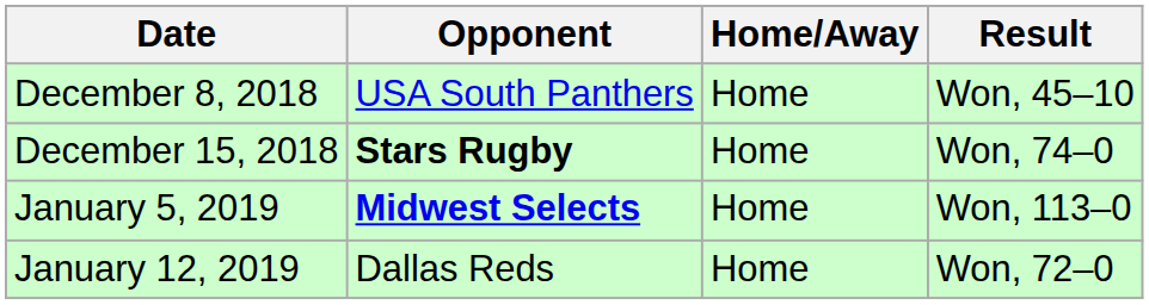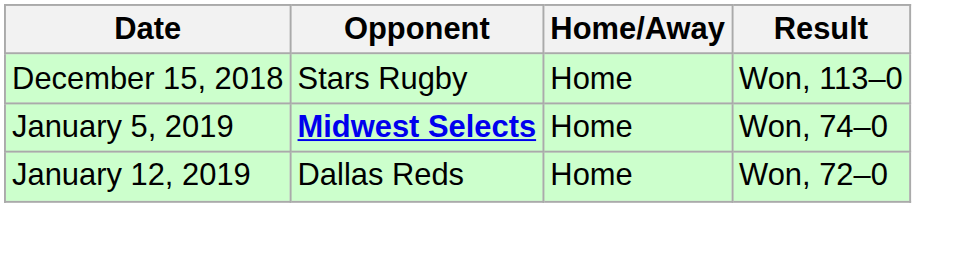 <table class="wikitable">
 <tr>
 <th>Date</th>
 <th>Opponent</th>
 <th>Home/Away</th>
 <th>Result</th>
 </tr>
 <tr bgcolor="#CCFFCC">
-<td>December 8, 2018</td>
-<td><a href='#'>USA South Panthers</a></td>
+<td>December 15, 2018</td>
+<td>Stars Rugby</td>
 <td>Home</td>
-<td>Won, 45–10</td>
-</tr>
-<tr bgcolor="#CCFFCC">
-<td>December 15, 2018</td>
-<td><strong>Stars Rugby</strong></td>
-<td>Home</td>
-<td>Won, 74–0</td>
+<td>Won, 113–0</td>
 </tr>
 <tr bgcolor="#CCFFCC">
 <td>January 5, 2019</td>
 <td><strong><a href='#'>Midwest Selects</a></strong></td>
 <td>Home</td>
-<td>Won, 113–0</td>
+<td>Won, 74–0</td>
 </tr>
 <tr bgcolor="#CCFFCC">
 <td>January 12, 2019</td>
 <td>Dallas Reds</td>
 <td>Home</td>
 <td>Won, 72–0</td>
 </tr>
 </table>
